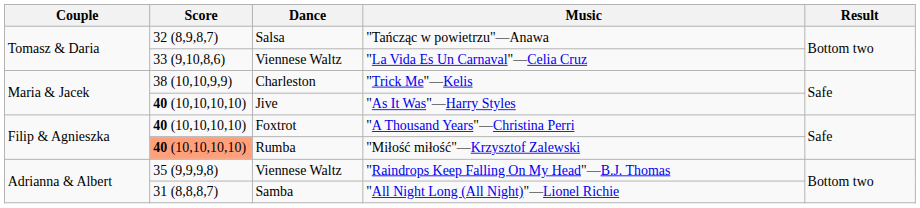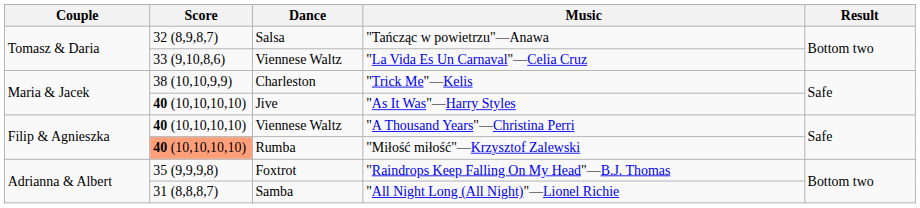 <table class="wikitable">
 <tr>
 <th style="width:160px;">Couple</th>
 <th style="width:110px;">Score</th>
 <th style="width:120px;">Dance</th>
 <th style="width:500px;">Music</th>
 <th style="width:120px;">Result</th>
 </tr>
 <tr>
 <td rowspan="2">Tomasz & Daria</td>
 <td>32 (8,9,8,7)</td>
 <td>Salsa</td>
 <td>"Tańcząc w powietrzu"—Anawa</td>
 <td rowspan="2">Bottom two</td>
 </tr>
 <tr>
 <td>33 (9,10,8,6)</td>
 <td>Viennese Waltz</td>
 <td>"<a href='#'>La Vida Es Un Carnaval</a>"—<a href='#'>Celia Cruz</a></td>
 </tr>
 <tr>
 <td rowspan="2">Maria & Jacek</td>
 <td>38 (10,10,9,9)</td>
 <td>Charleston</td>
 <td>"<a href='#'>Trick Me</a>"—<a href='#'>Kelis</a></td>
 <td rowspan="2">Safe</td>
 </tr>
 <tr>
 <td><strong>40</strong> (10,10,10,10)</td>
 <td>Jive</td>
 <td>"<a href='#'>As It Was</a>"—<a href='#'>Harry Styles</a></td>
 </tr>
 <tr>
 <td rowspan="2">Filip & Agnieszka</td>
 <td><strong>40</strong> (10,10,10,10)</td>
-<td>Foxtrot</td>
+<td>Viennese Waltz</td>
 <td>"<a href='#'>A Thousand Years</a>"—<a href='#'>Christina Perri</a></td>
 <td rowspan="2">Safe</td>
 </tr>
 <tr>
 <td style="background: lightsalmon;"><strong>40</strong> (10,10,10,10)</td>
 <td>Rumba</td>
 <td>"Miłość miłość"—<a href='#'>Krzysztof Zalewski</a></td>
 </tr>
 <tr>
 <td rowspan="2">Adrianna & Albert</td>
 <td>35 (9,9,9,8)</td>
-<td>Viennese Waltz</td>
+<td>Foxtrot</td>
 <td>"<a href='#'>Raindrops Keep Falling On My Head</a>"—<a href='#'>B.J. Thomas</a></td>
 <td rowspan="2">Bottom two</td>
 </tr>
 <tr>
 <td>31 (8,8,8,7)</td>
 <td>Samba</td>
 <td>"<a href='#'>All Night Long (All Night)</a>"—<a href='#'>Lionel Richie</a></td>
 </tr>
 </table>
